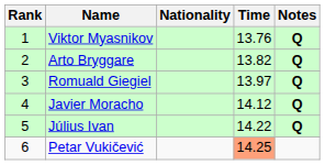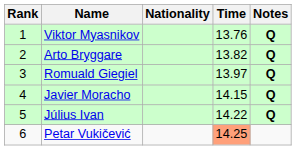 <table class="wikitable sortable" style="text-align:center">
 <tr>
 <th>Rank</th>
 <th>Name</th>
 <th>Nationality</th>
 <th>Time</th>
 <th>Notes</th>
 </tr>
 <tr bgcolor=ccffcc>
 <td>1</td>
 <td align=left><a href='#'>Viktor Myasnikov</a></td>
 <td align=left></td>
 <td>13.76</td>
 <td><strong>Q</strong></td>
 </tr>
 <tr bgcolor=ccffcc>
 <td>2</td>
 <td align=left><a href='#'>Arto Bryggare</a></td>
 <td align=left></td>
 <td>13.82</td>
 <td><strong>Q</strong></td>
 </tr>
 <tr bgcolor=ccffcc>
 <td>3</td>
 <td align=left><a href='#'>Romuald Giegiel</a></td>
 <td align=left></td>
 <td>13.97</td>
 <td><strong>Q</strong></td>
 </tr>
 <tr bgcolor=ccffcc>
 <td>4</td>
 <td align=left><a href='#'>Javier Moracho</a></td>
 <td align=left></td>
-<td>14.12</td>
+<td>14.15</td>
 <td><strong>Q</strong></td>
 </tr>
 <tr bgcolor=ccffcc>
 <td>5</td>
 <td align=left><a href='#'>Július Ivan</a></td>
 <td align=left></td>
 <td>14.22</td>
 <td><strong>Q</strong></td>
 </tr>
 <tr>
 <td>6</td>
 <td align=left><a href='#'>Petar Vukičević</a></td>
 <td align=left></td>
 <td style="background: lightsalmon;">14.25</td>
 <td></td>
 </tr>
 </table>
